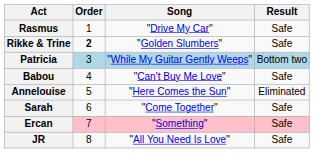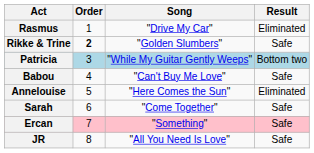 <table class="wikitable plainrowheaders" style="text-align:center;">
 <tr>
 <th scope="col">Act</th>
 <th scope="col">Order</th>
 <th scope="col">Song</th>
 <th scope="col">Result</th>
 </tr>
 <tr>
 <th scope="row">Rasmus</th>
 <td>1</td>
 <td>"<a href='#'>Drive My Car</a>"</td>
-<td>Safe</td>
+<td>Eliminated</td>
 </tr>
 <tr>
 <th scope="row">Rikke & Trine</th>
 <td><strong>2</strong></td>
 <td>"<a href='#'>Golden Slumbers</a>"</td>
 <td>Safe</td>
 </tr>
 <tr style="background:lightblue;">
 <th scope="row">Patricia</th>
 <td>3</td>
 <td>"<a href='#'>While My Guitar Gently Weeps</a>"</td>
 <td>Bottom two</td>
 </tr>
 <tr>
 <th scope="row">Babou</th>
 <td>4</td>
 <td>"<a href='#'>Can't Buy Me Love</a>"</td>
 <td>Safe</td>
 </tr>
 <tr>
 <th scope="row">Annelouise</th>
 <td>5</td>
 <td>"<a href='#'>Here Comes the Sun</a>"</td>
 <td>Eliminated</td>
 </tr>
 <tr>
 <th scope="row">Sarah</th>
 <td>6</td>
 <td>"<a href='#'>Come Together</a>"</td>
 <td>Safe</td>
 </tr>
 <tr style="background:pink;">
 <th scope="row">Ercan</th>
 <td>7</td>
 <td>"<a href='#'>Something</a>"</td>
 <td>Safe</td>
 </tr>
 <tr>
 <th scope="row">JR</th>
 <td>8</td>
 <td>"<a href='#'>All You Need Is Love</a>"</td>
 <td>Safe</td>
 </tr>
 </table>
